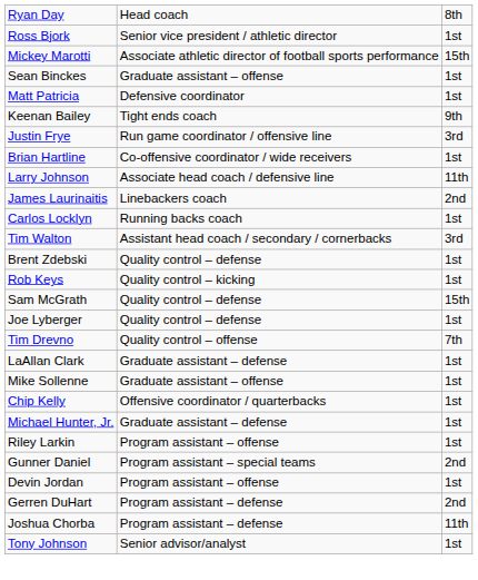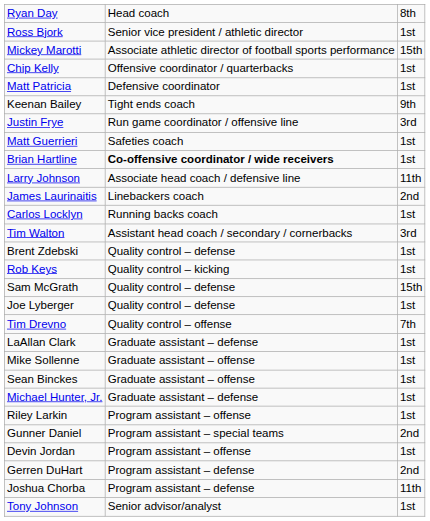 <table class="wikitable">
 <tr>
 <td><a href='#'>Ryan Day</a></td>
 <td>Head coach</td>
 <td>8th</td>
 </tr>
 <tr>
 <td><a href='#'>Ross Bjork</a></td>
 <td>Senior vice president / athletic director</td>
 <td>1st</td>
 </tr>
 <tr>
 <td><a href='#'>Mickey Marotti</a></td>
 <td>Associate athletic director of football sports performance</td>
 <td>15th</td>
 </tr>
 <tr>
-<td>Sean Binckes</td>
-<td>Graduate assistant – offense</td>
+<td><a href='#'>Chip Kelly</a></td>
+<td>Offensive coordinator / quarterbacks</td>
 <td>1st</td>
 </tr>
 <tr>
 <td><a href='#'>Matt Patricia</a></td>
 <td>Defensive coordinator</td>
 <td>1st</td>
 </tr>
 <tr>
 <td>Keenan Bailey</td>
 <td>Tight ends coach</td>
 <td>9th</td>
 </tr>
 <tr>
 <td><a href='#'>Justin Frye</a></td>
 <td>Run game  coordinator / offensive line</td>
 <td>3rd</td>
 </tr>
 <tr>
+<td><a href='#'>Matt Guerrieri</a></td>
+<td>Safeties coach</td>
+<td>1st</td>
+</tr>
+<tr>
 <td><a href='#'>Brian Hartline</a></td>
-<td>Co-offensive coordinator / wide receivers</td>
+<td><strong>Co-offensive coordinator / wide receivers</strong></td>
 <td>1st</td>
 </tr>
 <tr>
 <td><a href='#'>Larry Johnson</a></td>
 <td>Associate head coach / defensive line</td>
 <td>11th</td>
 </tr>
 <tr>
 <td><a href='#'>James Laurinaitis</a></td>
 <td>Linebackers coach</td>
 <td>2nd</td>
 </tr>
 <tr>
 <td><a href='#'>Carlos Locklyn</a></td>
 <td>Running backs coach</td>
 <td>1st</td>
 </tr>
 <tr>
 <td><a href='#'>Tim Walton</a></td>
 <td>Assistant head coach / secondary / cornerbacks</td>
 <td>3rd</td>
 </tr>
 <tr>
 <td>Brent Zdebski</td>
 <td>Quality control – defense</td>
 <td>1st</td>
 </tr>
 <tr>
 <td><a href='#'>Rob Keys</a></td>
 <td>Quality control – kicking</td>
 <td>1st</td>
 </tr>
 <tr>
 <td>Sam McGrath</td>
 <td>Quality control – defense</td>
 <td>15th</td>
 </tr>
 <tr>
 <td>Joe Lyberger</td>
 <td>Quality control – defense</td>
 <td>1st</td>
 </tr>
 <tr>
 <td><a href='#'>Tim Drevno</a></td>
 <td>Quality control – offense</td>
 <td>7th</td>
 </tr>
 <tr>
 <td>LaAllan Clark</td>
 <td>Graduate assistant – defense</td>
 <td>1st</td>
 </tr>
 <tr>
 <td>Mike Sollenne</td>
 <td>Graduate assistant – offense</td>
 <td>1st</td>
 </tr>
 <tr>
-<td><a href='#'>Chip Kelly</a></td>
-<td>Offensive coordinator / quarterbacks</td>
+<td>Sean Binckes</td>
+<td>Graduate assistant – offense</td>
 <td>1st</td>
 </tr>
 <tr>
 <td><a href='#'>Michael Hunter, Jr.</a></td>
 <td>Graduate assistant – defense</td>
 <td>1st</td>
 </tr>
 <tr>
 <td>Riley Larkin</td>
 <td>Program assistant – offense</td>
 <td>1st</td>
 </tr>
 <tr>
 <td>Gunner Daniel</td>
 <td>Program assistant – special teams</td>
 <td>2nd</td>
 </tr>
 <tr>
 <td>Devin Jordan</td>
 <td>Program assistant – offense</td>
 <td>1st</td>
 </tr>
 <tr>
 <td>Gerren DuHart</td>
 <td>Program assistant – defense</td>
 <td>2nd</td>
 </tr>
 <tr>
 <td>Joshua Chorba</td>
 <td>Program assistant – defense</td>
 <td>11th</td>
 </tr>
 <tr>
 <td><a href='#'>Tony Johnson</a></td>
 <td>Senior advisor/analyst</td>
 <td>1st</td>
 </tr>
 </table>
